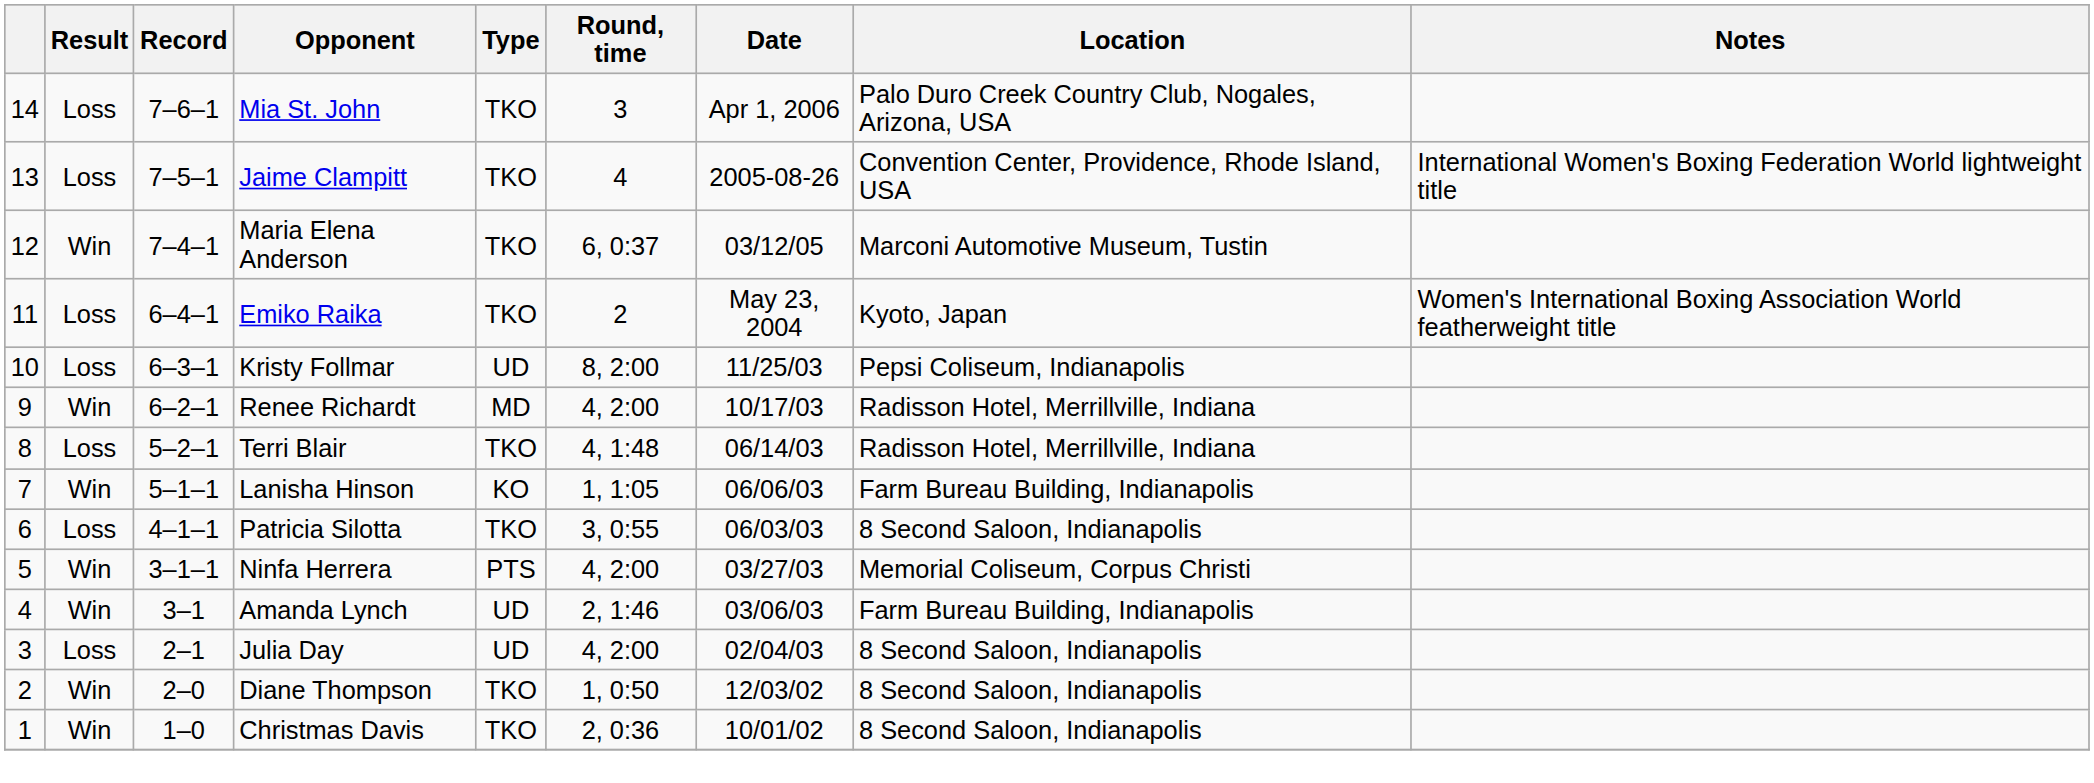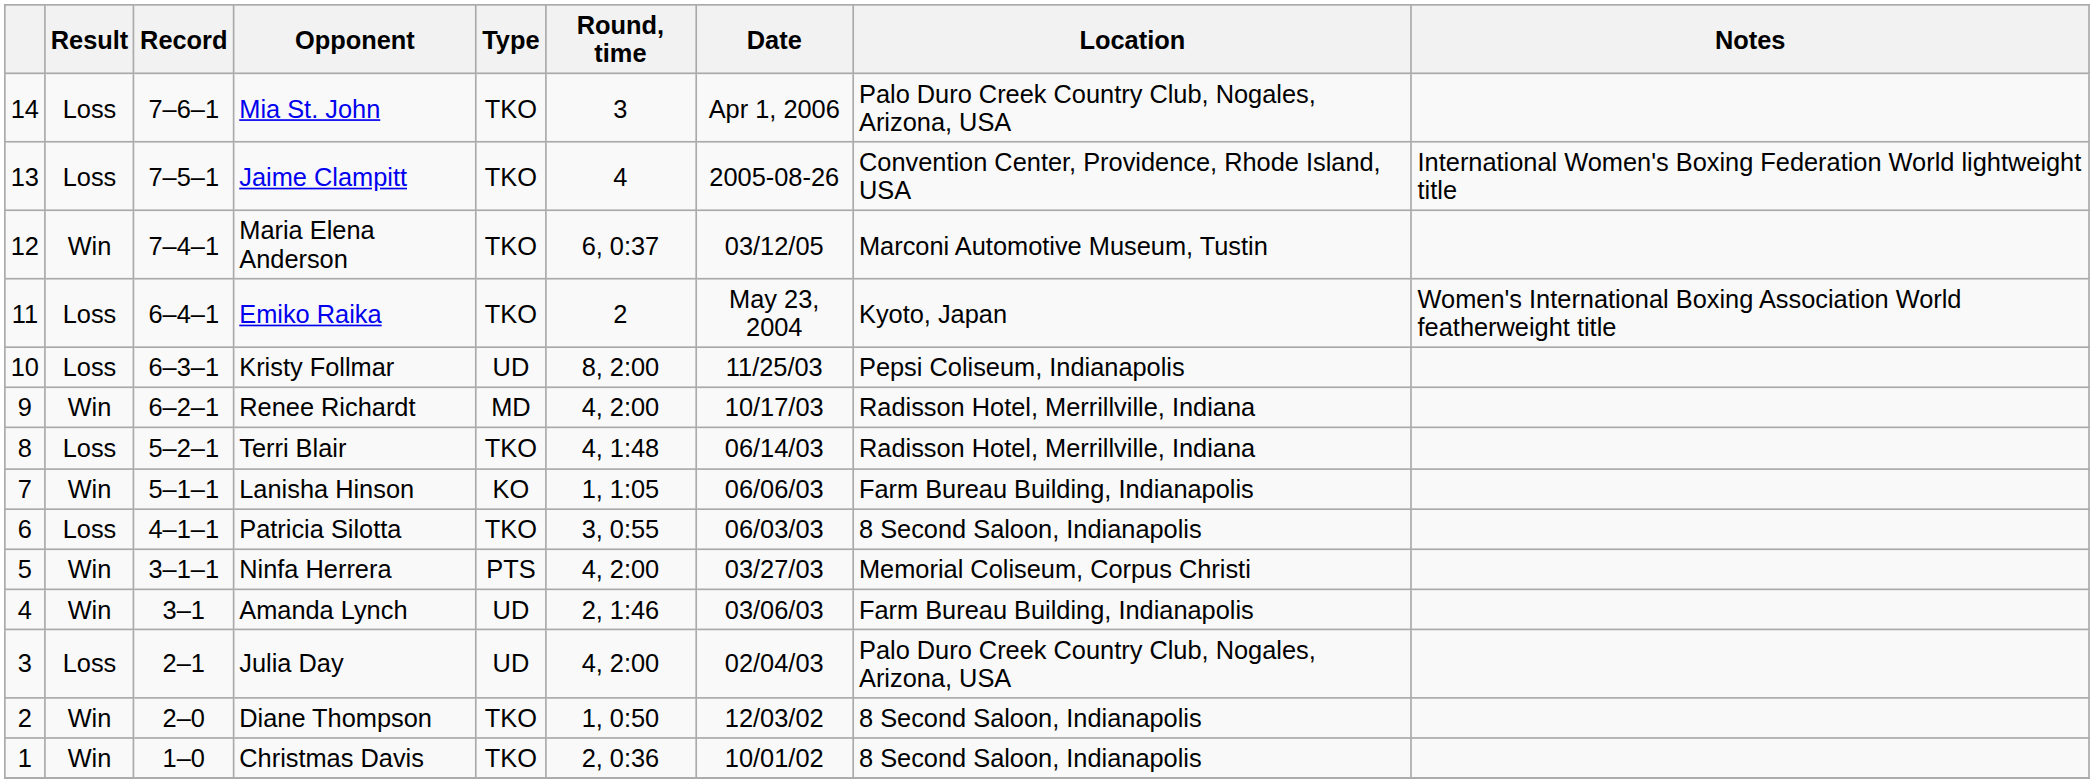 <table class="wikitable" style="text-align:center; font-size:95%">
 <tr>
 <th></th>
 <th>Result</th>
 <th>Record</th>
 <th>Opponent</th>
 <th>Type</th>
 <th>Round, time</th>
 <th>Date</th>
 <th>Location</th>
 <th>Notes</th>
 </tr>
 <tr>
 <td>14</td>
 <td>Loss</td>
 <td>7–6–1</td>
 <td style="text-align:left;"><a href='#'>Mia St. John</a></td>
 <td>TKO</td>
 <td>3</td>
 <td>Apr 1, 2006</td>
 <td style="text-align:left;">Palo Duro Creek Country Club, Nogales, Arizona, USA</td>
 <td style="text-align:left;"></td>
 </tr>
 <tr>
 <td>13</td>
 <td>Loss</td>
 <td>7–5–1</td>
 <td style="text-align:left;"><a href='#'>Jaime Clampitt</a></td>
 <td>TKO</td>
 <td>4</td>
 <td>2005-08-26</td>
 <td style="text-align:left;">Convention Center, Providence, Rhode Island, USA</td>
 <td style="text-align:left;">International Women's Boxing Federation World lightweight title</td>
 </tr>
 <tr>
 <td>12</td>
 <td>Win</td>
 <td>7–4–1</td>
 <td style="text-align:left;">Maria Elena Anderson</td>
 <td>TKO</td>
 <td>6, 0:37</td>
 <td>03/12/05</td>
 <td style="text-align:left;">Marconi Automotive Museum, Tustin</td>
 <td style="text-align:left;"></td>
 </tr>
 <tr>
 <td>11</td>
 <td>Loss</td>
 <td>6–4–1</td>
 <td style="text-align:left;"><a href='#'>Emiko Raika</a></td>
 <td>TKO</td>
 <td>2</td>
 <td>May 23, 2004</td>
 <td style="text-align:left;">Kyoto, Japan</td>
 <td style="text-align:left;">Women's International Boxing Association World featherweight title</td>
 </tr>
 <tr>
 <td>10</td>
 <td>Loss</td>
 <td>6–3–1</td>
 <td style="text-align:left;">Kristy Follmar</td>
 <td>UD</td>
 <td>8, 2:00</td>
 <td>11/25/03</td>
 <td style="text-align:left;">Pepsi Coliseum, Indianapolis</td>
 <td style="text-align:left;"></td>
 </tr>
 <tr>
 <td>9</td>
 <td>Win</td>
 <td>6–2–1</td>
 <td style="text-align:left;">Renee Richardt</td>
 <td>MD</td>
 <td>4, 2:00</td>
 <td>10/17/03</td>
 <td style="text-align:left;">Radisson Hotel, Merrillville, Indiana</td>
 <td style="text-align:left;"></td>
 </tr>
 <tr>
 <td>8</td>
 <td>Loss</td>
 <td>5–2–1</td>
 <td style="text-align:left;">Terri Blair</td>
 <td>TKO</td>
 <td>4, 1:48</td>
 <td>06/14/03</td>
 <td style="text-align:left;">Radisson Hotel, Merrillville, Indiana</td>
 <td style="text-align:left;"></td>
 </tr>
 <tr>
 <td>7</td>
 <td>Win</td>
 <td>5–1–1</td>
 <td style="text-align:left;">Lanisha Hinson</td>
 <td>KO</td>
 <td>1, 1:05</td>
 <td>06/06/03</td>
 <td style="text-align:left;">Farm Bureau Building, Indianapolis</td>
 <td style="text-align:left;"></td>
 </tr>
 <tr>
 <td>6</td>
 <td>Loss</td>
 <td>4–1–1</td>
 <td style="text-align:left;">Patricia Silotta</td>
 <td>TKO</td>
 <td>3, 0:55</td>
 <td>06/03/03</td>
 <td style="text-align:left;">8 Second Saloon, Indianapolis</td>
 <td style="text-align:left;"></td>
 </tr>
 <tr>
 <td>5</td>
 <td>Win</td>
 <td>3–1–1</td>
 <td style="text-align:left;">Ninfa Herrera</td>
 <td>PTS</td>
 <td>4, 2:00</td>
 <td>03/27/03</td>
 <td style="text-align:left;">Memorial Coliseum, Corpus Christi</td>
 <td style="text-align:left;"></td>
 </tr>
 <tr>
 <td>4</td>
 <td>Win</td>
 <td>3–1</td>
 <td style="text-align:left;">Amanda Lynch</td>
 <td>UD</td>
 <td>2, 1:46</td>
 <td>03/06/03</td>
 <td style="text-align:left;">Farm Bureau Building, Indianapolis</td>
 <td style="text-align:left;"></td>
 </tr>
 <tr>
 <td>3</td>
 <td>Loss</td>
 <td>2–1</td>
 <td style="text-align:left;">Julia Day</td>
 <td>UD</td>
 <td>4, 2:00</td>
 <td>02/04/03</td>
-<td style="text-align:left;">8 Second Saloon, Indianapolis</td>
+<td style="text-align:left;">Palo Duro Creek Country Club, Nogales, Arizona, USA</td>
 <td style="text-align:left;"></td>
 </tr>
 <tr>
 <td>2</td>
 <td>Win</td>
 <td>2–0</td>
 <td style="text-align:left;">Diane Thompson</td>
 <td>TKO</td>
 <td>1, 0:50</td>
 <td>12/03/02</td>
 <td style="text-align:left;">8 Second Saloon, Indianapolis</td>
 <td style="text-align:left;"></td>
 </tr>
 <tr>
 <td>1</td>
 <td>Win</td>
 <td>1–0</td>
 <td style="text-align:left;">Christmas Davis</td>
 <td>TKO</td>
 <td>2, 0:36</td>
 <td>10/01/02</td>
 <td style="text-align:left;">8 Second Saloon, Indianapolis</td>
 <td style="text-align:left;"></td>
 </tr>
 <tr>
 </tr>
 </table>
